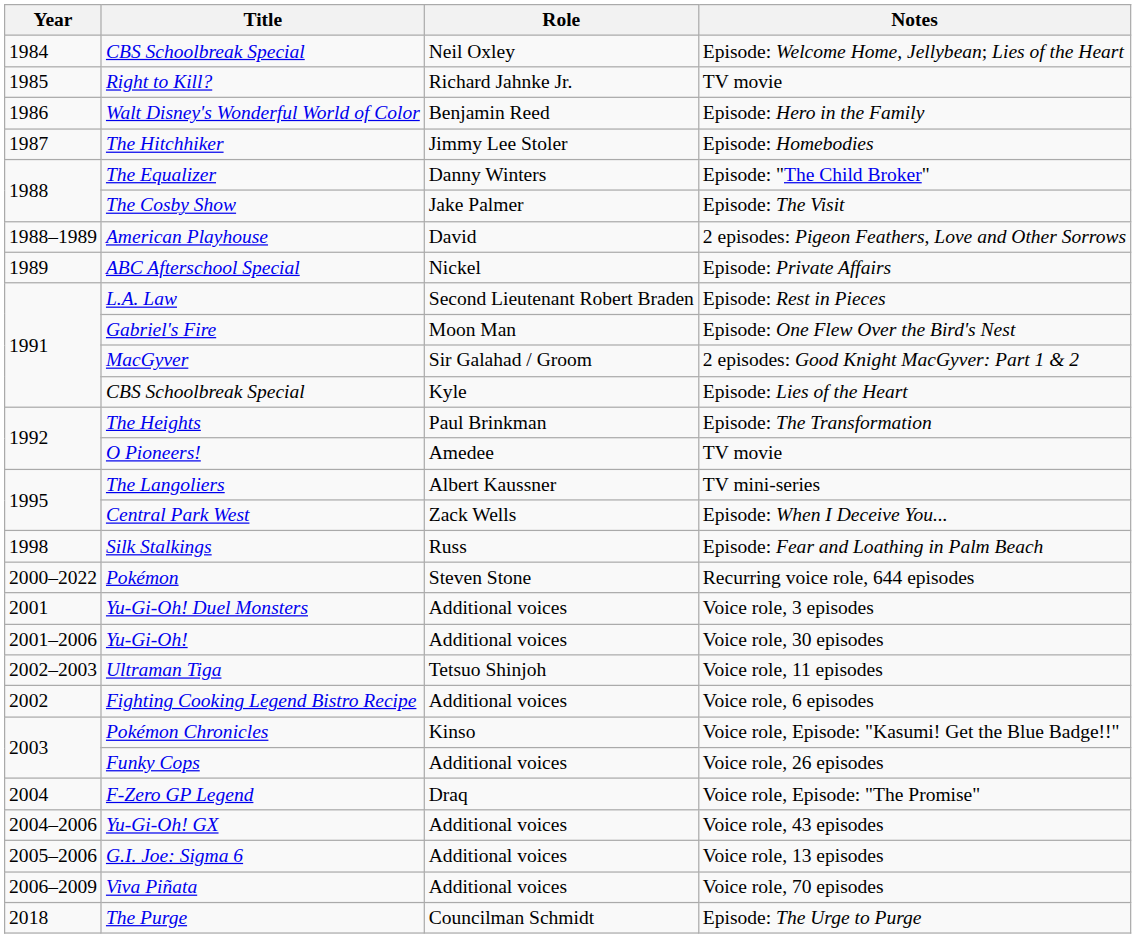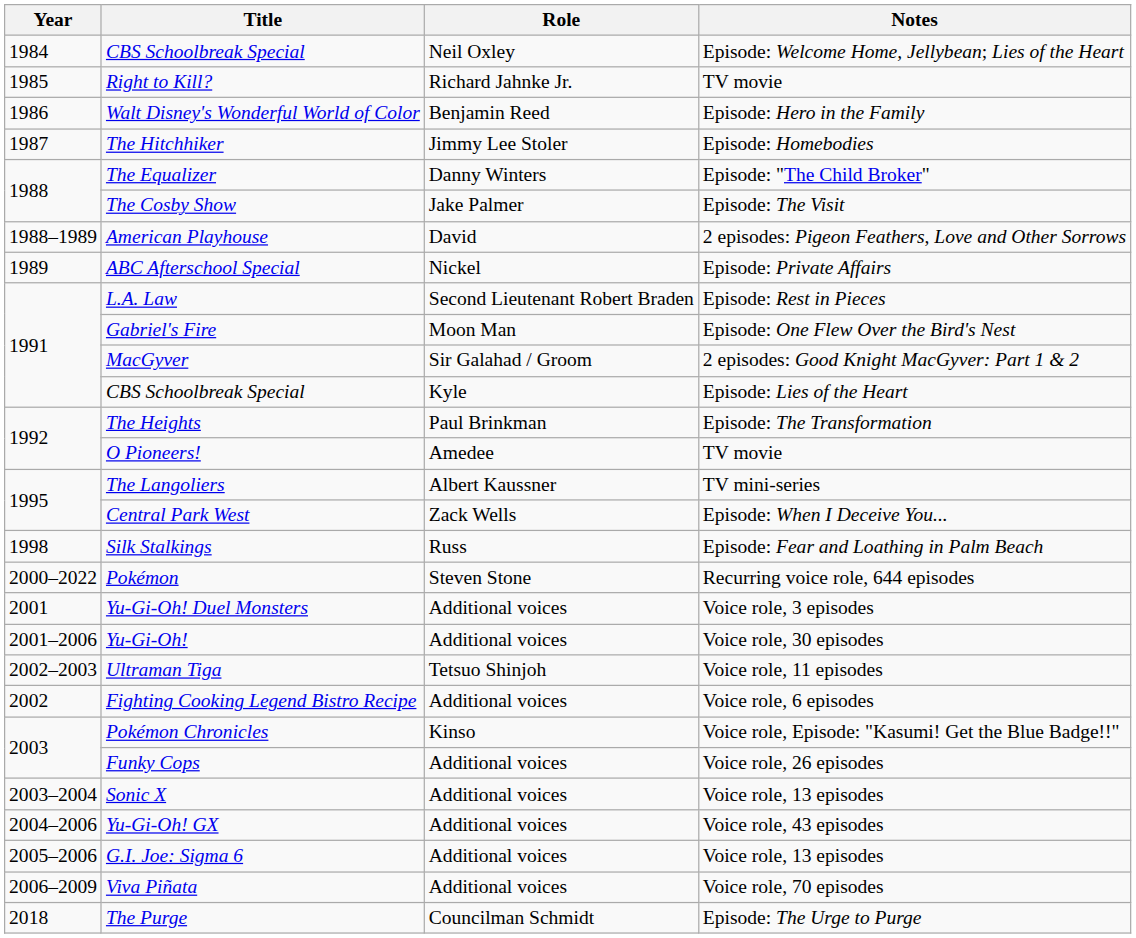 <table class="wikitable sortable">
 <tr>
 <th>Year</th>
 <th>Title</th>
 <th>Role</th>
 <th class="unsortable">Notes</th>
 </tr>
 <tr>
 <td>1984</td>
 <td><em><a href='#'>CBS Schoolbreak Special</a></em></td>
 <td>Neil Oxley</td>
 <td>Episode: <em>Welcome Home, Jellybean</em>; <em>Lies of the Heart</em></td>
 </tr>
 <tr>
 <td>1985</td>
 <td><em><a href='#'>Right to Kill?</a></em></td>
 <td>Richard Jahnke Jr.</td>
 <td>TV movie</td>
 </tr>
 <tr>
 <td>1986</td>
 <td><em><a href='#'>Walt Disney's Wonderful World of Color</a></em></td>
 <td>Benjamin Reed</td>
 <td>Episode: <em>Hero in the Family</em></td>
 </tr>
 <tr>
 <td>1987</td>
 <td><em><a href='#'>The Hitchhiker</a></em></td>
 <td>Jimmy Lee Stoler</td>
 <td>Episode: <em>Homebodies</em></td>
 </tr>
 <tr>
 <td rowspan="2">1988</td>
 <td><em><a href='#'>The Equalizer</a></em></td>
 <td>Danny Winters</td>
 <td>Episode: "<a href='#'>The Child Broker</a>"</td>
 </tr>
 <tr>
 <td><em><a href='#'>The Cosby Show</a></em></td>
 <td>Jake Palmer</td>
 <td>Episode: <em>The Visit</em></td>
 </tr>
 <tr>
 <td>1988–1989</td>
 <td><em><a href='#'>American Playhouse</a></em></td>
 <td>David</td>
 <td>2 episodes: <em>Pigeon Feathers</em>, <em>Love and Other Sorrows</em></td>
 </tr>
 <tr>
 <td>1989</td>
 <td><em><a href='#'>ABC Afterschool Special</a></em></td>
 <td>Nickel</td>
 <td>Episode: <em>Private Affairs</em></td>
 </tr>
 <tr>
 <td rowspan="4">1991</td>
 <td><em><a href='#'>L.A. Law</a></em></td>
 <td>Second Lieutenant Robert Braden</td>
 <td>Episode: <em>Rest in Pieces</em></td>
 </tr>
 <tr>
 <td><em><a href='#'>Gabriel's Fire</a></em></td>
 <td>Moon Man</td>
 <td>Episode: <em>One Flew Over the Bird's Nest</em></td>
 </tr>
 <tr>
 <td><em><a href='#'>MacGyver</a></em></td>
 <td>Sir Galahad / Groom</td>
 <td>2 episodes: <em>Good Knight MacGyver: Part 1 & 2</em></td>
 </tr>
 <tr>
 <td><em>CBS Schoolbreak Special</em></td>
 <td>Kyle</td>
 <td>Episode: <em>Lies of the Heart</em></td>
 </tr>
 <tr>
 <td rowspan="2">1992</td>
 <td><em><a href='#'>The Heights</a></em></td>
 <td>Paul Brinkman</td>
 <td>Episode: <em>The Transformation</em></td>
 </tr>
 <tr>
 <td><em><a href='#'>O Pioneers!</a></em></td>
 <td>Amedee</td>
 <td>TV movie</td>
 </tr>
 <tr>
 <td rowspan="2">1995</td>
 <td><em><a href='#'>The Langoliers</a></em></td>
 <td>Albert Kaussner</td>
 <td>TV mini-series</td>
 </tr>
 <tr>
 <td><em><a href='#'>Central Park West</a></em></td>
 <td>Zack Wells</td>
 <td>Episode: <em>When I Deceive You...</em></td>
 </tr>
 <tr>
 <td>1998</td>
 <td><em><a href='#'>Silk Stalkings</a></em></td>
 <td>Russ</td>
 <td>Episode: <em>Fear and Loathing in Palm Beach</em></td>
 </tr>
 <tr>
 <td>2000–2022</td>
 <td><em><a href='#'>Pokémon</a></em></td>
 <td>Steven Stone</td>
 <td>Recurring voice role, 644 episodes</td>
 </tr>
 <tr>
 <td>2001</td>
 <td><em><a href='#'>Yu-Gi-Oh! Duel Monsters</a></em></td>
 <td>Additional voices</td>
 <td>Voice role, 3 episodes</td>
 </tr>
 <tr>
 <td>2001–2006</td>
 <td><em><a href='#'>Yu-Gi-Oh!</a></em></td>
 <td>Additional voices</td>
 <td>Voice role, 30 episodes</td>
 </tr>
 <tr>
 <td>2002–2003</td>
 <td><em><a href='#'>Ultraman Tiga</a></em></td>
 <td>Tetsuo Shinjoh</td>
 <td>Voice role, 11 episodes</td>
 </tr>
 <tr>
 <td>2002</td>
 <td><em><a href='#'>Fighting Cooking Legend Bistro Recipe</a></em></td>
 <td>Additional voices</td>
 <td>Voice role, 6 episodes</td>
 </tr>
 <tr>
 <td rowspan="2">2003</td>
 <td><em><a href='#'>Pokémon Chronicles</a></em></td>
 <td>Kinso</td>
 <td>Voice role, Episode: "Kasumi! Get the Blue Badge!!"</td>
 </tr>
 <tr>
 <td><em><a href='#'>Funky Cops</a></em></td>
 <td>Additional voices</td>
 <td>Voice role, 26 episodes</td>
 </tr>
 <tr>
-<td>2004</td>
-<td><em><a href='#'>F-Zero GP Legend</a></em></td>
-<td>Draq</td>
-<td>Voice role, Episode: "The Promise"</td>
+<td>2003–2004</td>
+<td><em><a href='#'>Sonic X</a></em></td>
+<td>Additional voices</td>
+<td>Voice role, 13 episodes</td>
 </tr>
 <tr>
 <td>2004–2006</td>
 <td><em><a href='#'>Yu-Gi-Oh! GX</a></em></td>
 <td>Additional voices</td>
 <td>Voice role, 43 episodes</td>
 </tr>
 <tr>
 <td>2005–2006</td>
 <td><em><a href='#'>G.I. Joe: Sigma 6</a></em></td>
 <td>Additional voices</td>
 <td>Voice role, 13 episodes</td>
 </tr>
 <tr>
 <td>2006–2009</td>
 <td><em><a href='#'>Viva Piñata</a></em></td>
 <td>Additional voices</td>
 <td>Voice role, 70 episodes</td>
 </tr>
 <tr>
 <td>2018</td>
 <td><em><a href='#'>The Purge</a></em></td>
 <td>Councilman Schmidt</td>
 <td>Episode: <em>The Urge to Purge</em></td>
 </tr>
 </table>
